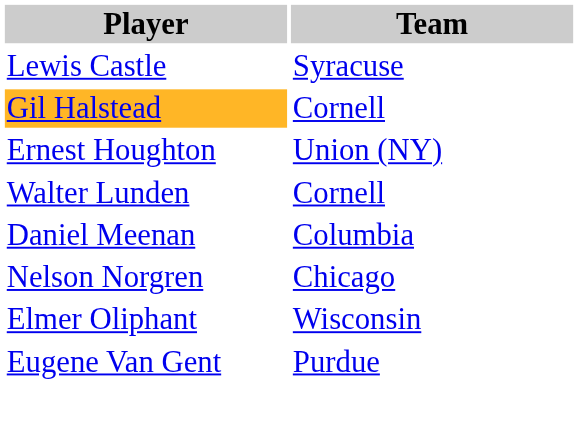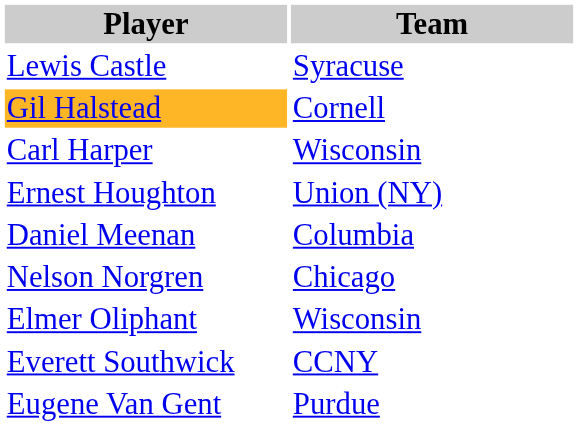 <table style="width:300px" "border:'1' 'solid' 'gray'">
 <tr>
 <th style="background:#CCCCCC;width:50%">Player</th>
 <th style="background:#CCCCCC;width:50%">Team</th>
 </tr>
 <tr>
 <td><a href='#'>Lewis Castle</a></td>
 <td><a href='#'>Syracuse</a></td>
 </tr>
 <tr>
 <td style="background-color:#ffb626"><a href='#'>Gil Halstead</a></td>
 <td><a href='#'>Cornell</a></td>
 </tr>
 <tr>
+<td><a href='#'>Carl Harper</a></td>
+<td><a href='#'>Wisconsin</a></td>
+</tr>
+<tr>
 <td><a href='#'>Ernest Houghton</a></td>
 <td><a href='#'>Union (NY)</a></td>
-</tr>
-<tr>
-<td><a href='#'>Walter Lunden</a></td>
-<td><a href='#'>Cornell</a></td>
 </tr>
 <tr>
 <td><a href='#'>Daniel Meenan</a></td>
 <td><a href='#'>Columbia</a></td>
 </tr>
 <tr>
 <td><a href='#'>Nelson Norgren</a></td>
 <td><a href='#'>Chicago</a></td>
 </tr>
 <tr>
 <td><a href='#'>Elmer Oliphant</a></td>
 <td><a href='#'>Wisconsin</a></td>
 </tr>
 <tr>
+<td><a href='#'>Everett Southwick</a></td>
+<td><a href='#'>CCNY</a></td>
+</tr>
+<tr>
 <td><a href='#'>Eugene Van Gent</a></td>
 <td><a href='#'>Purdue</a></td>
 </tr>
 </table>
